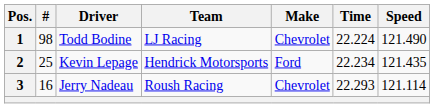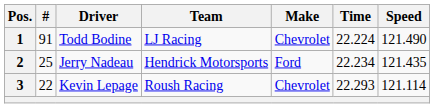 <table class="wikitable" style="font-size:95%">
 <tr>
 <th>Pos.</th>
 <th>#</th>
 <th>Driver</th>
 <th>Team</th>
 <th>Make</th>
 <th>Time</th>
 <th>Speed</th>
 </tr>
 <tr>
 <th>1</th>
-<td>98</td>
+<td>91</td>
 <td><a href='#'>Todd Bodine</a></td>
 <td><a href='#'>LJ Racing</a></td>
 <td><a href='#'>Chevrolet</a></td>
 <td>22.224</td>
 <td>121.490</td>
 </tr>
 <tr>
 <th>2</th>
 <td>25</td>
-<td><a href='#'>Kevin Lepage</a></td>
+<td><a href='#'>Jerry Nadeau</a></td>
 <td><a href='#'>Hendrick Motorsports</a></td>
 <td><a href='#'>Ford</a></td>
 <td>22.234</td>
 <td>121.435</td>
 </tr>
 <tr>
 <th>3</th>
-<td>16</td>
-<td><a href='#'>Jerry Nadeau</a></td>
+<td>22</td>
+<td><a href='#'>Kevin Lepage</a></td>
 <td><a href='#'>Roush Racing</a></td>
 <td><a href='#'>Chevrolet</a></td>
 <td>22.293</td>
 <td>121.114</td>
 </tr>
 <tr>
 <th colspan="7"></th>
 </tr>
 </table>
